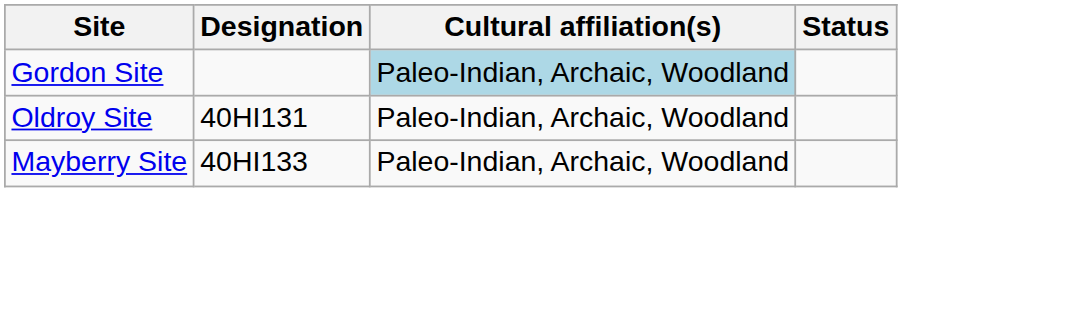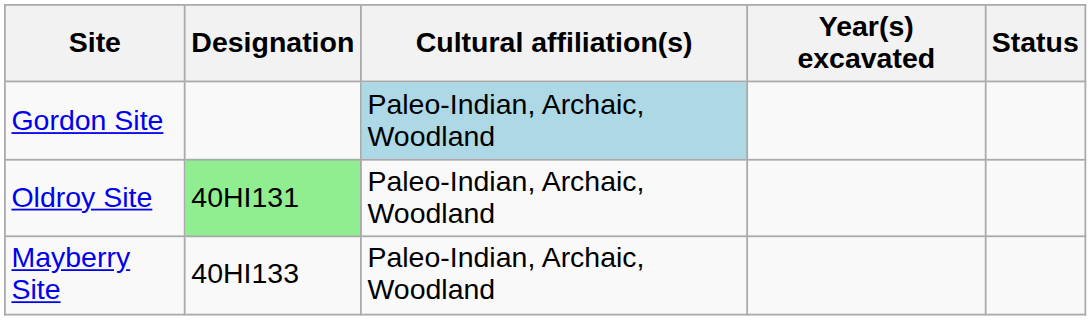 <table class="wikitable">
 <tr>
 <th>Site</th>
 <th>Designation</th>
 <th>Cultural affiliation(s)</th>
+<th>Year(s) excavated</th>
 <th>Status</th>
 </tr>
 <tr>
 <td><a href='#'>Gordon Site</a></td>
 <td></td>
 <td style="background: lightblue;">Paleo-Indian, Archaic, Woodland</td>
 <td></td>
+<td></td>
 </tr>
 <tr>
 <td><a href='#'>Oldroy Site</a></td>
-<td>40HI131</td>
+<td style="background: lightgreen;">40HI131</td>
 <td>Paleo-Indian, Archaic, Woodland</td>
+<td></td>
 <td></td>
 </tr>
 <tr>
 <td><a href='#'>Mayberry Site</a></td>
 <td>40HI133</td>
 <td>Paleo-Indian, Archaic, Woodland</td>
 <td></td>
+<td></td>
 </tr>
 </table>
